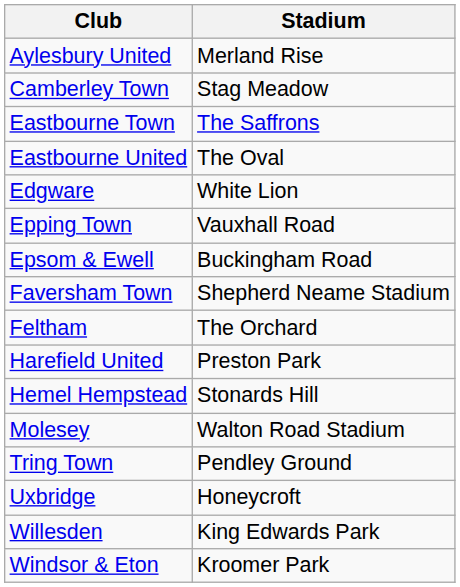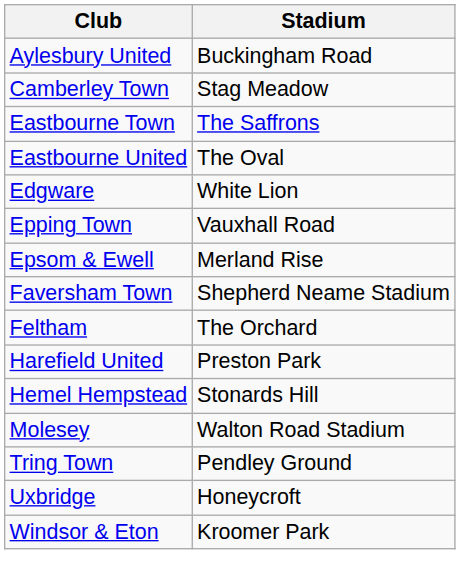 <table class="wikitable sortable">
 <tr>
 <th>Club</th>
 <th>Stadium</th>
 </tr>
 <tr>
 <td><a href='#'>Aylesbury United</a></td>
-<td>Merland Rise</td>
+<td>Buckingham Road</td>
 </tr>
 <tr>
 <td><a href='#'>Camberley Town</a></td>
 <td>Stag Meadow</td>
 </tr>
 <tr>
 <td><a href='#'>Eastbourne Town</a></td>
 <td><a href='#'>The Saffrons</a></td>
 </tr>
 <tr>
 <td><a href='#'>Eastbourne United</a></td>
 <td>The Oval</td>
 </tr>
 <tr>
 <td><a href='#'>Edgware</a></td>
 <td>White Lion</td>
 </tr>
 <tr>
 <td><a href='#'>Epping Town</a></td>
 <td>Vauxhall Road</td>
 </tr>
 <tr>
 <td><a href='#'>Epsom & Ewell</a></td>
-<td>Buckingham Road</td>
+<td>Merland Rise</td>
 </tr>
 <tr>
 <td><a href='#'>Faversham Town</a></td>
 <td>Shepherd Neame Stadium</td>
 </tr>
 <tr>
 <td><a href='#'>Feltham</a></td>
 <td>The Orchard</td>
 </tr>
 <tr>
 <td><a href='#'>Harefield United</a></td>
 <td>Preston Park</td>
 </tr>
 <tr>
 <td><a href='#'>Hemel Hempstead</a></td>
 <td>Stonards Hill</td>
 </tr>
 <tr>
 <td><a href='#'>Molesey</a></td>
 <td>Walton Road Stadium</td>
 </tr>
 <tr>
 <td><a href='#'>Tring Town</a></td>
 <td>Pendley Ground</td>
 </tr>
 <tr>
 <td><a href='#'>Uxbridge</a></td>
 <td>Honeycroft</td>
 </tr>
 <tr>
-<td><a href='#'>Willesden</a></td>
-<td>King Edwards Park</td>
-</tr>
-<tr>
 <td><a href='#'>Windsor & Eton</a></td>
 <td>Kroomer Park</td>
 </tr>
 </table>
